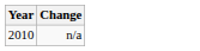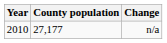 <table class="wikitable">
 <tr>
 <th>Year</th>
+<th>County population</th>
 <th>Change</th>
 </tr>
 <tr>
 <td>2010</td>
+<td>27,177</td>
 <td align="right">n/a</td>
 </tr>
 </table>
